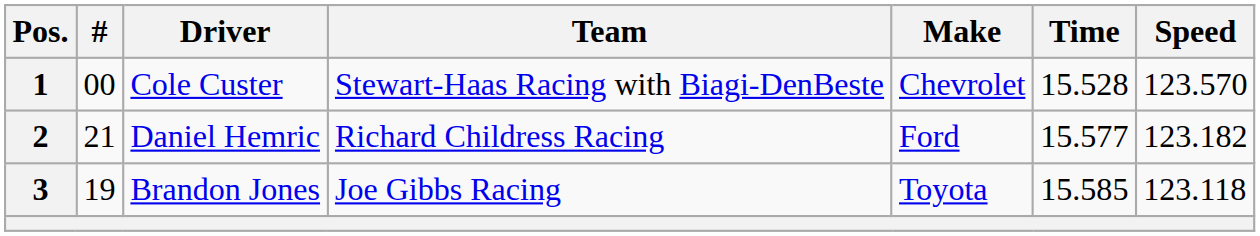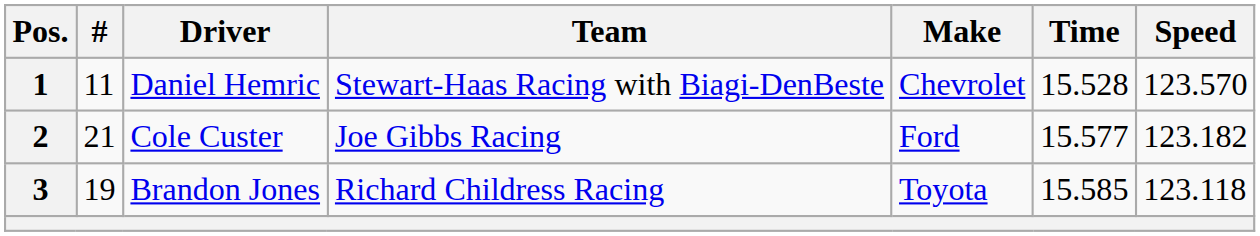 <table class="wikitable" style="font-size:95%">
 <tr>
 <th>Pos.</th>
 <th>#</th>
 <th>Driver</th>
 <th>Team</th>
 <th>Make</th>
 <th>Time</th>
 <th>Speed</th>
 </tr>
 <tr>
 <th>1</th>
-<td>00</td>
-<td><a href='#'>Cole Custer</a></td>
+<td>11</td>
+<td><a href='#'>Daniel Hemric</a></td>
 <td><a href='#'>Stewart-Haas Racing</a> with <a href='#'>Biagi-DenBeste</a></td>
 <td><a href='#'>Chevrolet</a></td>
 <td>15.528</td>
 <td>123.570</td>
 </tr>
 <tr>
 <th>2</th>
 <td>21</td>
-<td><a href='#'>Daniel Hemric</a></td>
-<td><a href='#'>Richard Childress Racing</a></td>
+<td><a href='#'>Cole Custer</a></td>
+<td><a href='#'>Joe Gibbs Racing</a></td>
 <td><a href='#'>Ford</a></td>
 <td>15.577</td>
 <td>123.182</td>
 </tr>
 <tr>
 <th>3</th>
 <td>19</td>
 <td><a href='#'>Brandon Jones</a></td>
-<td><a href='#'>Joe Gibbs Racing</a></td>
+<td><a href='#'>Richard Childress Racing</a></td>
 <td><a href='#'>Toyota</a></td>
 <td>15.585</td>
 <td>123.118</td>
 </tr>
 <tr>
 <th colspan="7"></th>
 </tr>
 </table>
